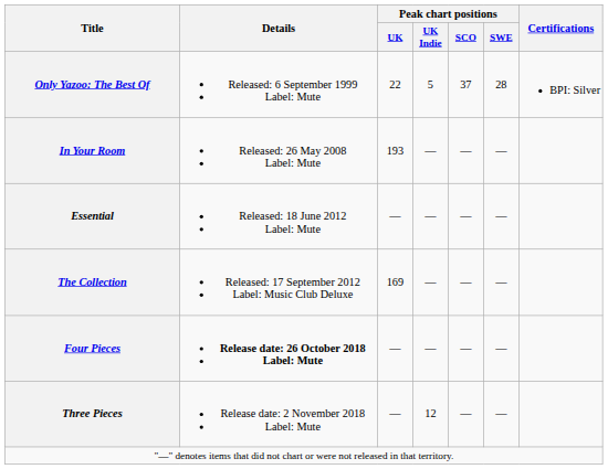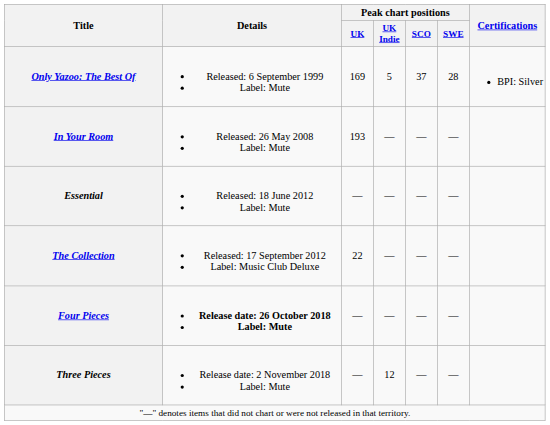 <table class="wikitable plainrowheaders" style="text-align:center;">
 <tr>
 <th scope="col" rowspan="2" style="width:15em;">Title</th>
 <th scope="col" rowspan="2" style="width:17em;">Details</th>
 <th colspan="4" scope="col">Peak chart positions</th>
 <th scope="col" rowspan="2"><a href='#'>Certifications</a></th>
 </tr>
 <tr>
 <th scope="col" style="width:3em;font-size:90%;"><a href='#'>UK</a><br></th>
 <th scope="col" style="width:3em;font-size:90%;"><a href='#'>UK<br>Indie</a><br></th>
 <th scope="col" style="width:3em;font-size:90%;"><a href='#'>SCO</a><br></th>
 <th scope="col" style="width:3em;font-size:90%;"><a href='#'>SWE</a><br></th>
 </tr>
 <tr>
 <th scope="row"><em><a href='#'>Only Yazoo: The Best Of</a></em></th>
 <td><br><ul><li>Released: 6 September 1999</li><li>Label: Mute</li></ul></td>
-<td>22</td>
+<td>169</td>
 <td>5</td>
 <td>37</td>
 <td>28</td>
 <td><br><ul><li>BPI: Silver</li></ul></td>
 </tr>
 <tr>
 <th scope="row"><em><a href='#'>In Your Room</a></em></th>
 <td><br><ul><li>Released: 26 May 2008</li><li>Label: Mute</li></ul></td>
 <td>193</td>
 <td>—</td>
 <td>—</td>
 <td>—</td>
 <td></td>
 </tr>
 <tr>
 <th scope="row"><em>Essential</em></th>
 <td><br><ul><li>Released: 18 June 2012</li><li>Label: Mute</li></ul></td>
 <td>—</td>
 <td>—</td>
 <td>—</td>
 <td>—</td>
 <td></td>
 </tr>
 <tr>
 <th scope="row"><em><a href='#'>The Collection</a></em></th>
 <td><br><ul><li>Released: 17 September 2012</li><li>Label: Music Club Deluxe</li></ul></td>
-<td>169</td>
+<td>22</td>
 <td>—</td>
 <td>—</td>
 <td>—</td>
 <td></td>
 </tr>
 <tr>
 <th scope="row"><em><a href='#'>Four Pieces</a></em></th>
 <td><strong><br><ul><li>Release date: 26 October 2018</li><li>Label: Mute</li></ul></strong></td>
 <td>—</td>
 <td>—</td>
 <td>—</td>
 <td>—</td>
 <td></td>
 </tr>
 <tr>
 <th scope="row"><em>Three Pieces</em></th>
 <td><br><ul><li>Release date: 2 November 2018</li><li>Label: Mute</li></ul></td>
 <td>—</td>
 <td>12</td>
 <td>—</td>
 <td>—</td>
 <td></td>
 </tr>
 <tr>
 <td colspan="16" align="center" style="font-size:90%">"—" denotes items that did not chart or were not released in that territory.</td>
 </tr>
 </table>
